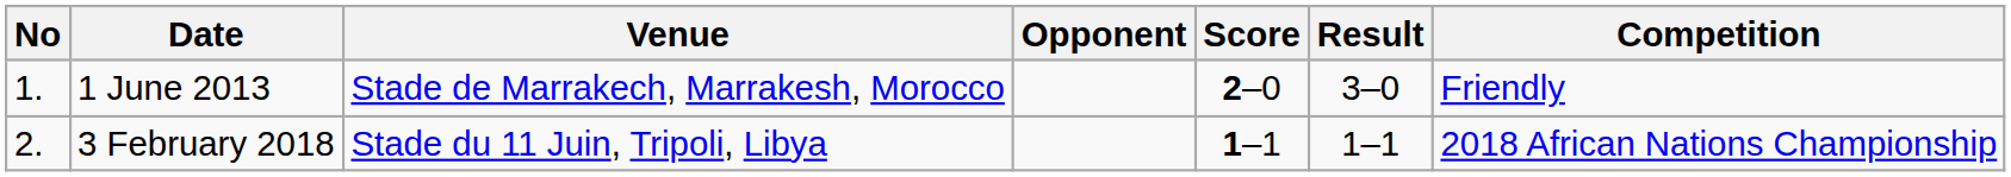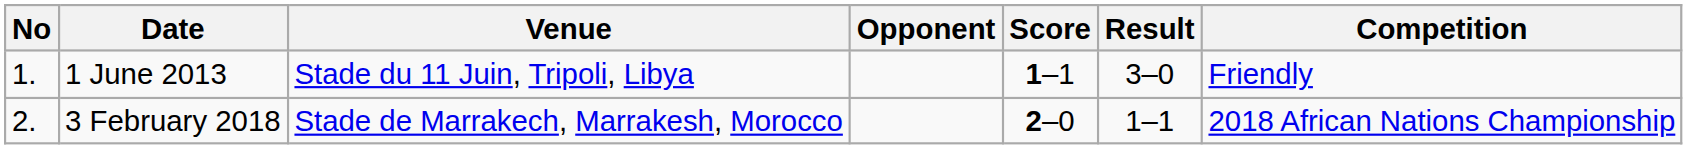 <table class="wikitable" style="font-size:85%;">
 <tr>
 <th>No</th>
 <th>Date</th>
 <th>Venue</th>
 <th>Opponent</th>
 <th>Score</th>
 <th>Result</th>
 <th>Competition</th>
 </tr>
 <tr>
 <td>1.</td>
 <td>1 June 2013</td>
-<td><a href='#'>Stade de Marrakech</a>, <a href='#'>Marrakesh</a>, <a href='#'>Morocco</a></td>
+<td><a href='#'>Stade du 11 Juin</a>, <a href='#'>Tripoli</a>, <a href='#'>Libya</a></td>
 <td></td>
-<td align=center><strong>2</strong>–0</td>
+<td align=center><strong>1</strong>–1</td>
 <td align=center>3–0</td>
 <td><a href='#'>Friendly</a></td>
 </tr>
 <tr>
 <td>2.</td>
 <td>3 February 2018</td>
-<td><a href='#'>Stade du 11 Juin</a>, <a href='#'>Tripoli</a>, <a href='#'>Libya</a></td>
+<td><a href='#'>Stade de Marrakech</a>, <a href='#'>Marrakesh</a>, <a href='#'>Morocco</a></td>
 <td></td>
-<td align=center><strong>1</strong>–1</td>
+<td align=center><strong>2</strong>–0</td>
 <td align=center>1–1 </td>
 <td><a href='#'>2018 African Nations Championship</a></td>
 </tr>
 </table>
